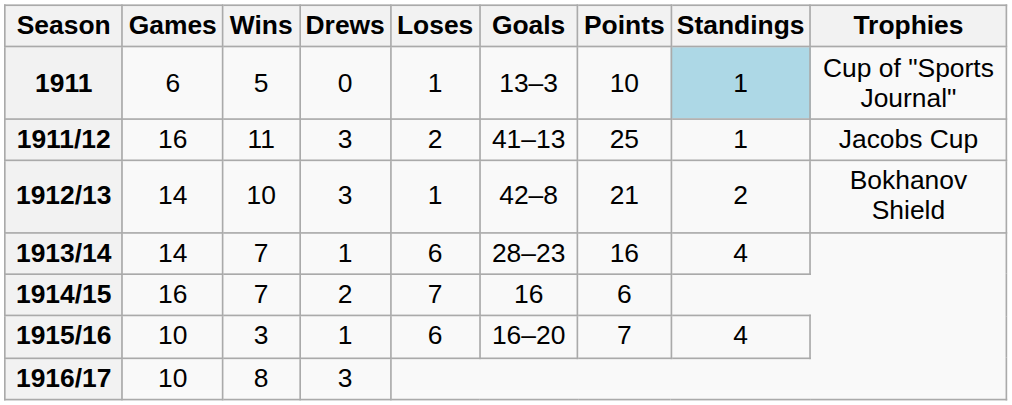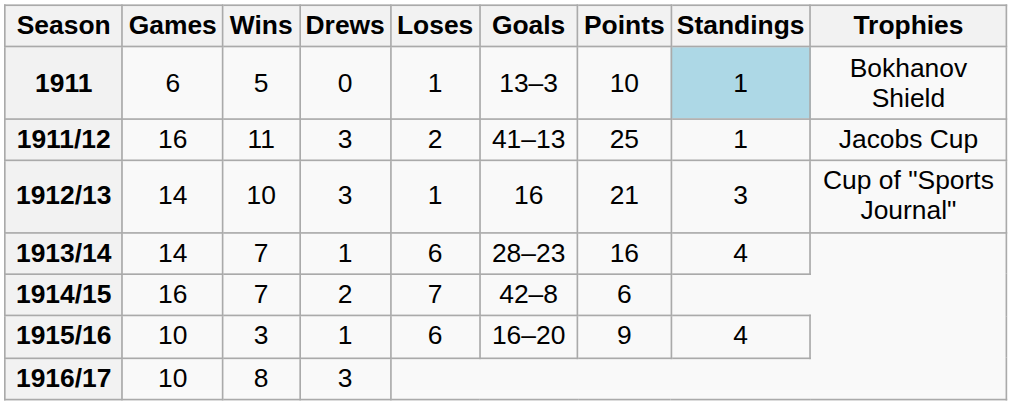 <table align="left" class="wikitable" style="text-align: center; margin-bottom: 10px;">
 <tr>
 <th width="70">Season</th>
 <th>Games</th>
 <th width="40">Wins</th>
 <th width="40">Drews</th>
 <th width="40">Loses</th>
 <th width="60">Goals</th>
 <th width="40">Points</th>
 <th width="40">Standings</th>
 <th width="150">Trophies</th>
 </tr>
 <tr>
 <th>1911</th>
 <td>6</td>
 <td>5</td>
 <td>0</td>
 <td>1</td>
 <td>13–3</td>
 <td>10</td>
 <td style="background: lightblue;">1</td>
-<td> Cup of "Sports Journal"</td>
+<td> Bokhanov Shield</td>
 </tr>
 <tr>
 <th>1911/12</th>
 <td>16</td>
 <td>11</td>
 <td>3</td>
 <td>2</td>
 <td>41–13</td>
 <td>25</td>
 <td>1</td>
 <td> Jacobs Cup</td>
 </tr>
 <tr>
 <th>1912/13</th>
 <td>14</td>
 <td>10</td>
 <td>3</td>
 <td>1</td>
-<td>42–8</td>
+<td>16</td>
 <td>21</td>
-<td>2</td>
-<td> Bokhanov Shield</td>
+<td>3</td>
+<td> Cup of "Sports Journal"</td>
 </tr>
 <tr>
 <th>1913/14</th>
 <td>14</td>
 <td>7</td>
 <td>1</td>
 <td>6</td>
 <td>28–23</td>
 <td>16</td>
 <td>4</td>
 </tr>
 <tr>
 <th>1914/15</th>
 <td>16</td>
 <td>7</td>
 <td>2</td>
 <td>7</td>
-<td>16</td>
+<td>42–8</td>
 <td>6</td>
 </tr>
 <tr>
 <th>1915/16</th>
 <td>10</td>
 <td>3</td>
 <td>1</td>
 <td>6</td>
 <td>16–20</td>
-<td>7</td>
+<td>9</td>
 <td>4</td>
 </tr>
 <tr>
 <th>1916/17</th>
 <td>10</td>
 <td>8</td>
 <td>3</td>
 </tr>
 </table>
